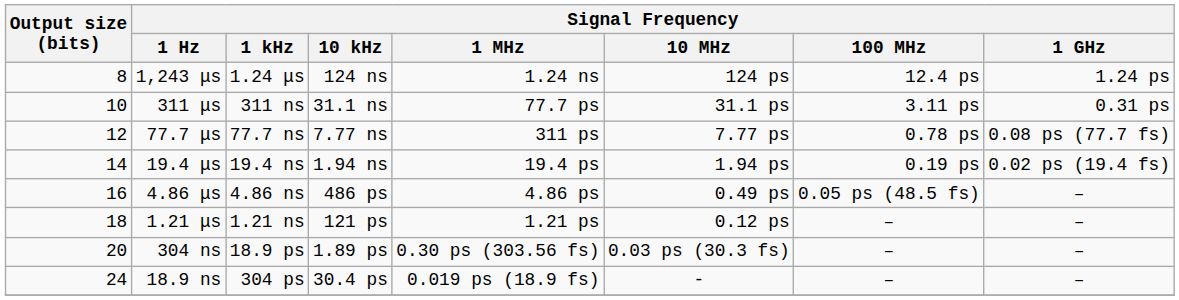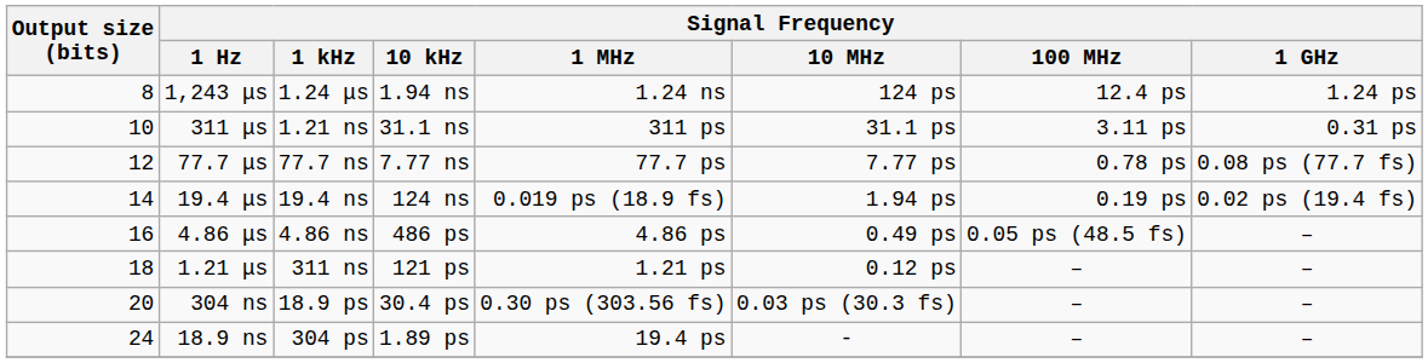 <table class="wikitable" style="margin: 1em auto;">
 <tr>
 <th rowspan="2">Output size <br>(bits)</th>
 <th colspan="7">Signal Frequency</th>
 </tr>
 <tr>
 <th>1 Hz</th>
 <th>1 kHz</th>
 <th>10 kHz</th>
 <th>1 MHz</th>
 <th>10 MHz</th>
 <th>100 MHz</th>
 <th>1 GHz</th>
 </tr>
 <tr style="text-align:right;">
 <td>8</td>
 <td style="text-align:right;">1,243 μs</td>
 <td style="text-align:right;">1.24 μs</td>
-<td style="text-align:right;">124 ns</td>
+<td style="text-align:right;">1.94 ns</td>
 <td style="text-align:right;">1.24 ns</td>
 <td style="text-align:right;">124 ps</td>
 <td style="text-align:right;">12.4 ps</td>
 <td style="text-align:right;">1.24 ps</td>
 </tr>
 <tr style="text-align:right;">
 <td>10</td>
 <td style="text-align:right;">311 μs</td>
-<td style="text-align:right;">311 ns</td>
+<td style="text-align:right;">1.21 ns</td>
 <td style="text-align:right;">31.1 ns</td>
-<td style="text-align:right;">77.7 ps</td>
+<td style="text-align:right;">311 ps</td>
 <td style="text-align:right;">31.1 ps</td>
 <td style="text-align:right;">3.11 ps</td>
 <td style="text-align:right;">0.31 ps</td>
 </tr>
 <tr style="text-align:right;">
 <td>12</td>
 <td style="text-align:right;">77.7 μs</td>
 <td style="text-align:right;">77.7 ns</td>
 <td style="text-align:right;">7.77 ns</td>
-<td style="text-align:right;">311 ps</td>
+<td style="text-align:right;">77.7 ps</td>
 <td style="text-align:right;">7.77 ps</td>
 <td style="text-align:right;">0.78 ps</td>
 <td style="text-align:right;">0.08 ps (77.7 fs)</td>
 </tr>
 <tr style="text-align:right;">
 <td>14</td>
 <td style="text-align:right;">19.4 μs</td>
 <td style="text-align:right;">19.4 ns</td>
-<td style="text-align:right;">1.94 ns</td>
-<td style="text-align:right;">19.4 ps</td>
+<td style="text-align:right;">124 ns</td>
+<td style="text-align:right;">0.019 ps (18.9 fs)</td>
 <td style="text-align:right;">1.94 ps</td>
 <td style="text-align:right;">0.19 ps</td>
 <td style="text-align:right;">0.02 ps (19.4 fs)</td>
 </tr>
 <tr>
 <td style="text-align:right;">16</td>
 <td style="text-align:right;">4.86 μs</td>
 <td style="text-align:right;">4.86 ns</td>
 <td style="text-align:right;">486 ps</td>
 <td style="text-align:right;">4.86 ps</td>
 <td style="text-align:right;">0.49 ps</td>
 <td style="text-align:right;">0.05 ps (48.5 fs)</td>
 <td style="text-align:center;">–</td>
 </tr>
 <tr>
 <td style="text-align:right;">18</td>
 <td style="text-align:right;">1.21 μs</td>
-<td style="text-align:right;">1.21 ns</td>
+<td style="text-align:right;">311 ns</td>
 <td style="text-align:right;">121 ps</td>
 <td style="text-align:right;">1.21 ps</td>
 <td style="text-align:right;">0.12 ps</td>
 <td style="text-align:center;">–</td>
 <td style="text-align:center;">–</td>
 </tr>
 <tr>
 <td style="text-align:right;">20</td>
 <td style="text-align:right;">304 ns</td>
 <td style="text-align:right;">18.9 ps</td>
-<td style="text-align:right;">1.89 ps</td>
+<td style="text-align:right;">30.4 ps</td>
 <td style="text-align:right;">0.30 ps (303.56 fs)</td>
 <td style="text-align:center;">0.03 ps (30.3 fs)</td>
 <td style="text-align:center;">–</td>
 <td style="text-align:center;">–</td>
 </tr>
 <tr>
 <td style="text-align:right;">24</td>
 <td style="text-align:right;">18.9 ns</td>
 <td style="text-align:right;">304 ps</td>
-<td style="text-align:right;">30.4 ps</td>
-<td style="text-align:right;">0.019 ps (18.9 fs)</td>
+<td style="text-align:right;">1.89 ps</td>
+<td style="text-align:right;">19.4 ps</td>
 <td style="text-align:center;">-</td>
 <td style="text-align:center;">–</td>
 <td style="text-align:center;">–</td>
 </tr>
 <tr>
 </tr>
 </table>
